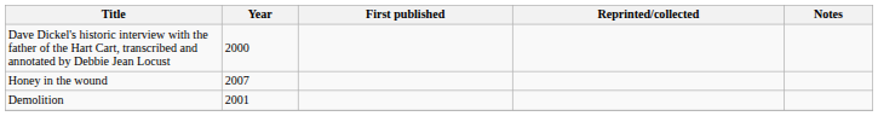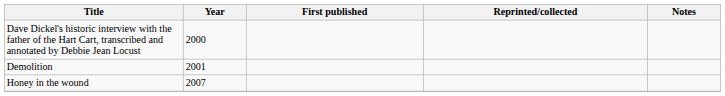 <table class='wikitable sortable' width='90%'>
 <tr>
 <th width=25%>Title</th>
 <th>Year</th>
 <th>First published</th>
 <th>Reprinted/collected</th>
 <th>Notes</th>
 </tr>
 <tr>
 <td>Dave Dickel's historic interview with the father of the Hart Cart, transcribed and annotated by Debbie Jean Locust</td>
 <td>2000</td>
 <td></td>
 <td></td>
 <td></td>
 </tr>
 <tr>
+<td>Demolition</td>
+<td>2001</td>
+<td></td>
+<td></td>
+<td></td>
+</tr>
+<tr>
 <td>Honey in the wound</td>
 <td>2007</td>
 <td></td>
 <td></td>
 <td></td>
 </tr>
 <tr>
-<td>Demolition</td>
-<td>2001</td>
-<td></td>
-<td></td>
-<td></td>
-</tr>
-<tr>
 </tr>
 </table>
